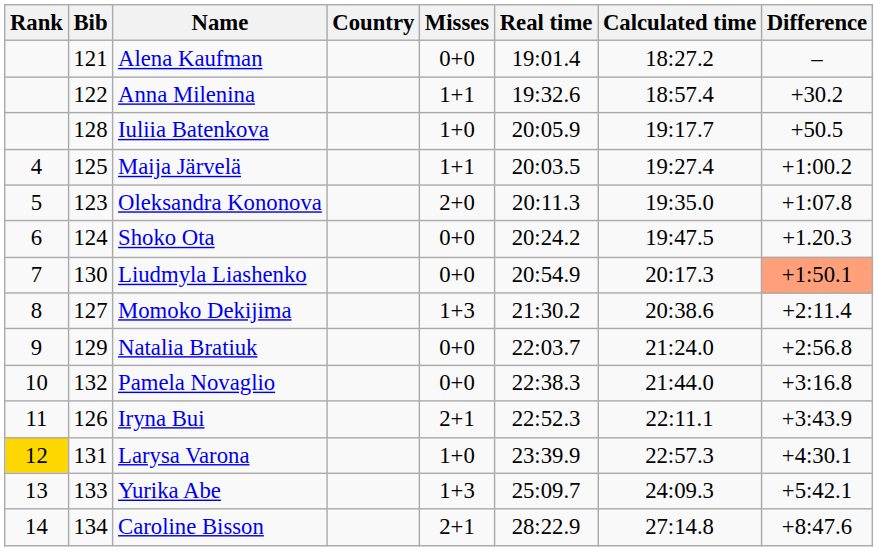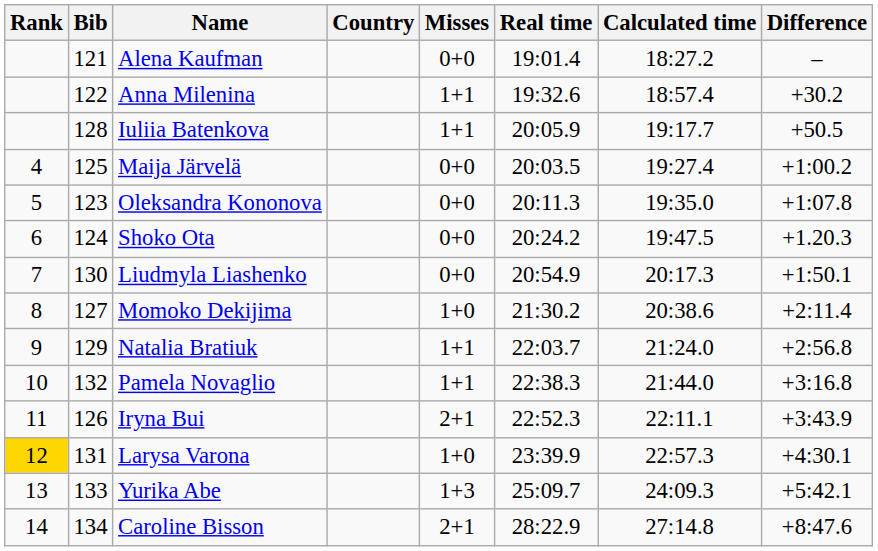 <table class="wikitable sortable" style="text-align:center">
 <tr>
 <th>Rank</th>
 <th>Bib</th>
 <th>Name</th>
 <th>Country</th>
 <th>Misses</th>
 <th>Real time</th>
 <th>Calculated time</th>
 <th>Difference</th>
 </tr>
 <tr>
 <td></td>
 <td>121</td>
 <td align=left><a href='#'>Alena Kaufman</a></td>
 <td align=left></td>
 <td>0+0</td>
 <td>19:01.4</td>
 <td>18:27.2</td>
 <td>–</td>
 </tr>
 <tr>
 <td></td>
 <td>122</td>
 <td align=left><a href='#'>Anna Milenina</a></td>
 <td align=left></td>
 <td>1+1</td>
 <td>19:32.6</td>
 <td>18:57.4</td>
 <td>+30.2</td>
 </tr>
 <tr>
 <td></td>
 <td>128</td>
 <td align=left><a href='#'>Iuliia Batenkova</a></td>
 <td align=left></td>
-<td>1+0</td>
+<td>1+1</td>
 <td>20:05.9</td>
 <td>19:17.7</td>
 <td>+50.5</td>
 </tr>
 <tr>
 <td>4</td>
 <td>125</td>
 <td align=left><a href='#'>Maija Järvelä</a></td>
 <td align=left></td>
-<td>1+1</td>
+<td>0+0</td>
 <td>20:03.5</td>
 <td>19:27.4</td>
 <td>+1:00.2</td>
 </tr>
 <tr>
 <td>5</td>
 <td>123</td>
 <td align=left><a href='#'>Oleksandra Kononova</a></td>
 <td align=left></td>
-<td>2+0</td>
+<td>0+0</td>
 <td>20:11.3</td>
 <td>19:35.0</td>
 <td>+1:07.8</td>
 </tr>
 <tr>
 <td>6</td>
 <td>124</td>
 <td align=left><a href='#'>Shoko Ota</a></td>
 <td align=left></td>
 <td>0+0</td>
 <td>20:24.2</td>
 <td>19:47.5</td>
 <td>+1.20.3</td>
 </tr>
 <tr>
 <td>7</td>
 <td>130</td>
 <td align=left><a href='#'>Liudmyla Liashenko</a></td>
 <td align=left></td>
 <td>0+0</td>
 <td>20:54.9</td>
 <td>20:17.3</td>
-<td style="background: lightsalmon;">+1:50.1</td>
+<td>+1:50.1</td>
 </tr>
 <tr>
 <td>8</td>
 <td>127</td>
 <td align=left><a href='#'>Momoko Dekijima</a></td>
 <td align=left></td>
-<td>1+3</td>
+<td>1+0</td>
 <td>21:30.2</td>
 <td>20:38.6</td>
 <td>+2:11.4</td>
 </tr>
 <tr>
 <td>9</td>
 <td>129</td>
 <td align=left><a href='#'>Natalia Bratiuk</a></td>
 <td align=left></td>
-<td>0+0</td>
+<td>1+1</td>
 <td>22:03.7</td>
 <td>21:24.0</td>
 <td>+2:56.8</td>
 </tr>
 <tr>
 <td>10</td>
 <td>132</td>
 <td align=left><a href='#'>Pamela Novaglio</a></td>
 <td align=left></td>
-<td>0+0</td>
+<td>1+1</td>
 <td>22:38.3</td>
 <td>21:44.0</td>
 <td>+3:16.8</td>
 </tr>
 <tr>
 <td>11</td>
 <td>126</td>
 <td align=left><a href='#'>Iryna Bui</a></td>
 <td align=left></td>
 <td>2+1</td>
 <td>22:52.3</td>
 <td>22:11.1</td>
 <td>+3:43.9</td>
 </tr>
 <tr>
 <td style="background: gold;">12</td>
 <td>131</td>
 <td align=left><a href='#'>Larysa Varona</a></td>
 <td align=left></td>
 <td>1+0</td>
 <td>23:39.9</td>
 <td>22:57.3</td>
 <td>+4:30.1</td>
 </tr>
 <tr>
 <td>13</td>
 <td>133</td>
 <td align=left><a href='#'>Yurika Abe</a></td>
 <td align=left></td>
 <td>1+3</td>
 <td>25:09.7</td>
 <td>24:09.3</td>
 <td>+5:42.1</td>
 </tr>
 <tr>
 <td>14</td>
 <td>134</td>
 <td align=left><a href='#'>Caroline Bisson</a></td>
 <td align=left></td>
 <td>2+1</td>
 <td>28:22.9</td>
 <td>27:14.8</td>
 <td>+8:47.6</td>
 </tr>
 </table>
